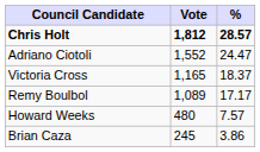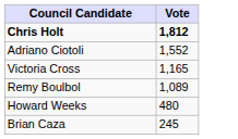 <table class="wikitable sortable">
 <tr>
 <th style="background:#ddf; width:200px;">Council Candidate</th>
 <th style="background:#ddf; width:50px;">Vote</th>
-<th style="background:#ddf; width:30px;">%</th>
 </tr>
 <tr>
 <td><strong>Chris Holt</strong></td>
 <td><strong>1,812</strong></td>
-<td><strong>28.57</strong></td>
 </tr>
 <tr>
 <td>Adriano Ciotoli</td>
 <td>1,552</td>
-<td>24.47</td>
 </tr>
 <tr>
 <td>Victoria Cross</td>
 <td>1,165</td>
-<td>18.37</td>
 </tr>
 <tr>
 <td>Remy Boulbol</td>
 <td>1,089</td>
-<td>17.17</td>
 </tr>
 <tr>
 <td>Howard Weeks</td>
 <td>480</td>
-<td>7.57</td>
 </tr>
 <tr>
 <td>Brian Caza</td>
 <td>245</td>
-<td>3.86</td>
 </tr>
 </table>
